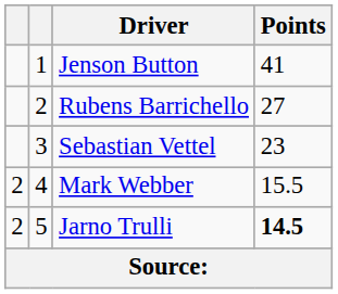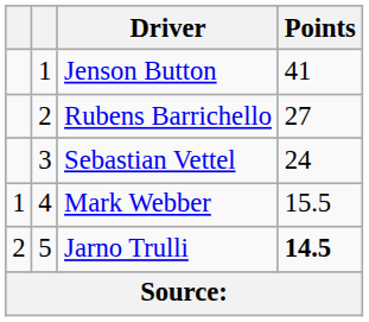 <table class="wikitable" style="font-size: 85%;">
 <tr>
 <th></th>
 <th></th>
 <th>Driver</th>
 <th>Points</th>
 </tr>
 <tr>
 <td></td>
 <td align="center">1</td>
 <td> <a href='#'>Jenson Button</a></td>
 <td>41</td>
 </tr>
 <tr>
 <td></td>
 <td align="center">2</td>
 <td> <a href='#'>Rubens Barrichello</a></td>
 <td>27</td>
 </tr>
 <tr>
 <td></td>
 <td align="center">3</td>
 <td> <a href='#'>Sebastian Vettel</a></td>
-<td>23</td>
+<td>24</td>
 </tr>
 <tr>
-<td> 2</td>
+<td> 1</td>
 <td align="center">4</td>
 <td> <a href='#'>Mark Webber</a></td>
 <td>15.5</td>
 </tr>
 <tr>
 <td> 2</td>
 <td align="center">5</td>
 <td> <a href='#'>Jarno Trulli</a></td>
 <td><strong>14.5</strong></td>
 </tr>
 <tr>
 <th colspan=4>Source: </th>
 </tr>
 </table>
